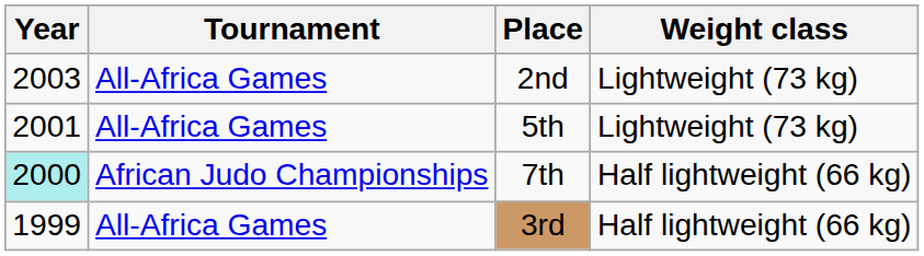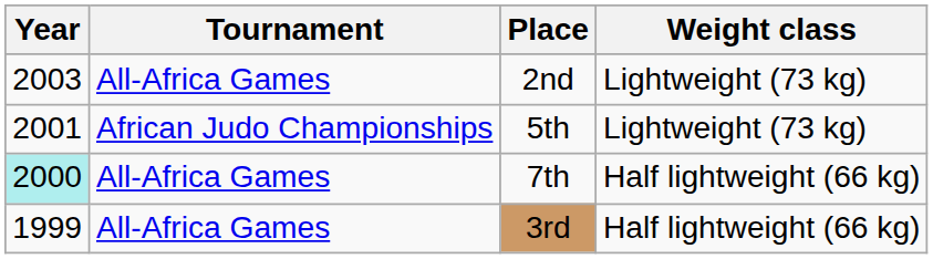 <table class=wikitable>
 <tr>
 <th>Year</th>
 <th>Tournament</th>
 <th>Place</th>
 <th>Weight class</th>
 </tr>
 <tr>
 <td>2003</td>
 <td><a href='#'>All-Africa Games</a></td>
 <td align="center">2nd</td>
 <td>Lightweight (73 kg)</td>
 </tr>
 <tr>
 <td>2001</td>
-<td><a href='#'>All-Africa Games</a></td>
+<td><a href='#'>African Judo Championships</a></td>
 <td align="center">5th</td>
 <td>Lightweight (73 kg)</td>
 </tr>
 <tr>
 <td style="background: paleturquoise;">2000</td>
-<td><a href='#'>African Judo Championships</a></td>
+<td><a href='#'>All-Africa Games</a></td>
 <td align="center">7th</td>
 <td>Half lightweight (66 kg)</td>
 </tr>
 <tr>
 <td>1999</td>
 <td><a href='#'>All-Africa Games</a></td>
 <td bgcolor="cc9966" align="center">3rd</td>
 <td>Half lightweight (66 kg)</td>
 </tr>
 </table>
